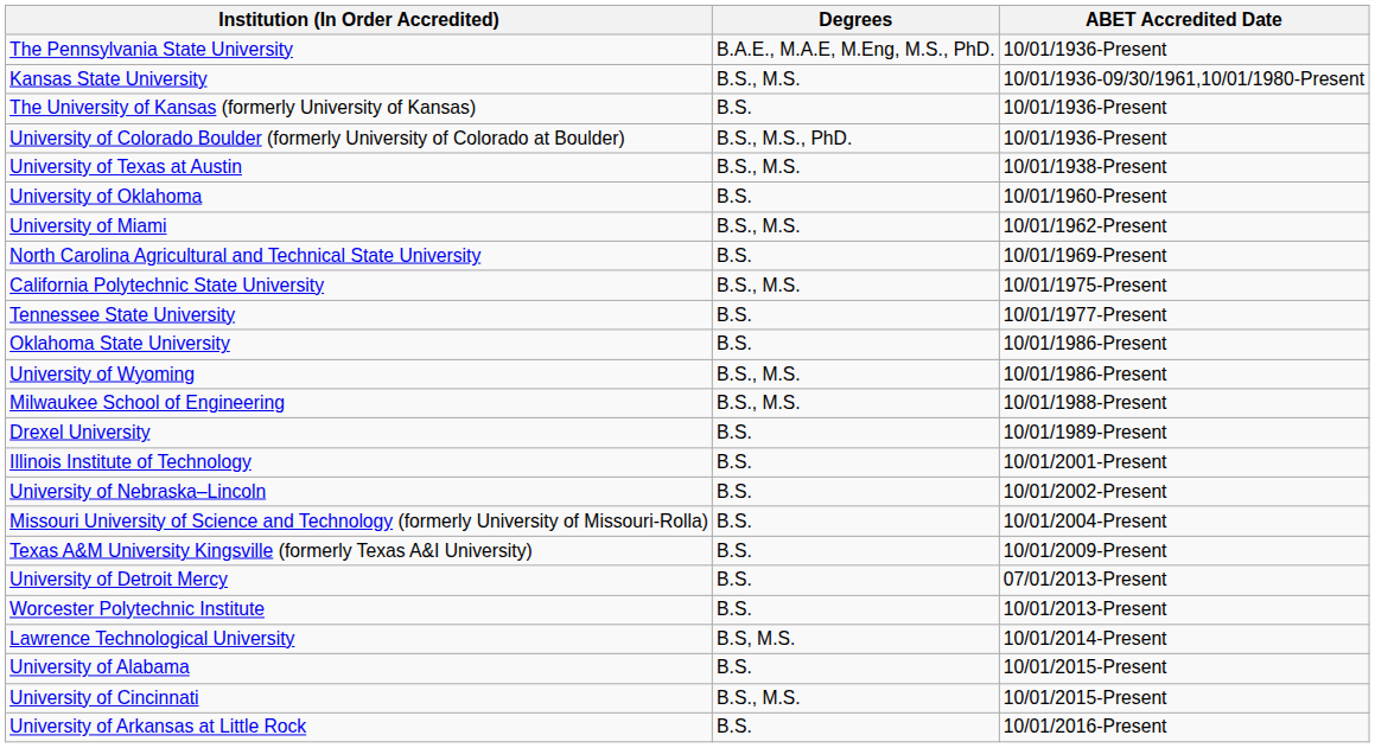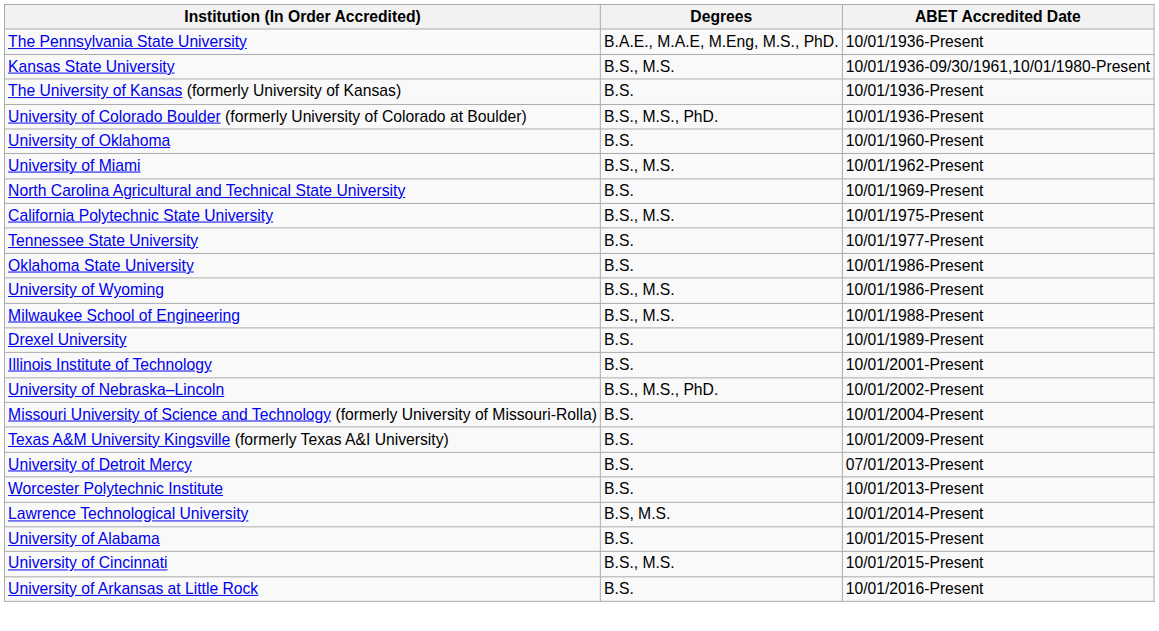 <table class="wikitable sortable">
 <tr>
 <th>Institution (In Order Accredited)</th>
 <th class="unsortable">Degrees</th>
 <th class="unsortable">ABET Accredited Date</th>
 </tr>
 <tr>
 <td><a href='#'>The Pennsylvania State University</a></td>
 <td>B.A.E., M.A.E, M.Eng, M.S., PhD.</td>
 <td>10/01/1936-Present</td>
 </tr>
 <tr>
 <td><a href='#'>Kansas State University</a></td>
 <td>B.S., M.S.</td>
 <td>10/01/1936-09/30/1961,10/01/1980-Present</td>
 </tr>
 <tr>
 <td><a href='#'>The University of Kansas</a> (formerly University of Kansas)</td>
 <td>B.S.</td>
 <td>10/01/1936-Present</td>
 </tr>
 <tr>
 <td><a href='#'>University of Colorado Boulder</a> (formerly University of Colorado at Boulder)</td>
 <td>B.S., M.S., PhD.</td>
 <td>10/01/1936-Present</td>
-</tr>
-<tr>
-<td><a href='#'>University of Texas at Austin</a></td>
-<td>B.S., M.S.</td>
-<td>10/01/1938-Present</td>
 </tr>
 <tr>
 <td><a href='#'>University of Oklahoma</a></td>
 <td>B.S.</td>
 <td>10/01/1960-Present</td>
 </tr>
 <tr>
 <td><a href='#'>University of Miami</a></td>
 <td>B.S., M.S.</td>
 <td>10/01/1962-Present</td>
 </tr>
 <tr>
 <td><a href='#'>North Carolina Agricultural and Technical State University</a></td>
 <td>B.S.</td>
 <td>10/01/1969-Present</td>
 </tr>
 <tr>
 <td><a href='#'>California Polytechnic State University</a></td>
 <td>B.S., M.S.</td>
 <td>10/01/1975-Present</td>
 </tr>
 <tr>
 <td><a href='#'>Tennessee State University</a></td>
 <td>B.S.</td>
 <td>10/01/1977-Present</td>
 </tr>
 <tr>
 <td><a href='#'>Oklahoma State University</a></td>
 <td>B.S.</td>
 <td>10/01/1986-Present</td>
 </tr>
 <tr>
 <td><a href='#'>University of Wyoming</a></td>
 <td>B.S., M.S.</td>
 <td>10/01/1986-Present</td>
 </tr>
 <tr>
 <td><a href='#'>Milwaukee School of Engineering</a></td>
 <td>B.S., M.S.</td>
 <td>10/01/1988-Present</td>
 </tr>
 <tr>
 <td><a href='#'>Drexel University</a></td>
 <td>B.S.</td>
 <td>10/01/1989-Present</td>
 </tr>
 <tr>
 <td><a href='#'>Illinois Institute of Technology</a></td>
 <td>B.S.</td>
 <td>10/01/2001-Present</td>
 </tr>
 <tr>
 <td><a href='#'>University of Nebraska–Lincoln</a></td>
-<td>B.S.</td>
+<td>B.S., M.S., PhD.</td>
 <td>10/01/2002-Present</td>
 </tr>
 <tr>
 <td><a href='#'>Missouri University of Science and Technology</a> (formerly University of Missouri-Rolla)</td>
 <td>B.S.</td>
 <td>10/01/2004-Present</td>
 </tr>
 <tr>
 <td><a href='#'>Texas A&M University Kingsville</a> (formerly Texas A&I University)</td>
 <td>B.S.</td>
 <td>10/01/2009-Present</td>
 </tr>
 <tr>
 <td><a href='#'>University of Detroit Mercy</a></td>
 <td>B.S.</td>
 <td>07/01/2013-Present</td>
 </tr>
 <tr>
 <td><a href='#'>Worcester Polytechnic Institute</a></td>
 <td>B.S.</td>
 <td>10/01/2013-Present</td>
 </tr>
 <tr>
 <td><a href='#'>Lawrence Technological University</a></td>
 <td>B.S, M.S.</td>
 <td>10/01/2014-Present</td>
 </tr>
 <tr>
 <td><a href='#'>University of Alabama</a></td>
 <td>B.S.</td>
 <td>10/01/2015-Present</td>
 </tr>
 <tr>
 <td><a href='#'>University of Cincinnati</a></td>
 <td>B.S., M.S.</td>
 <td>10/01/2015-Present</td>
 </tr>
 <tr>
 <td><a href='#'>University of Arkansas at Little Rock</a></td>
 <td>B.S.</td>
 <td>10/01/2016-Present</td>
 </tr>
 </table>
